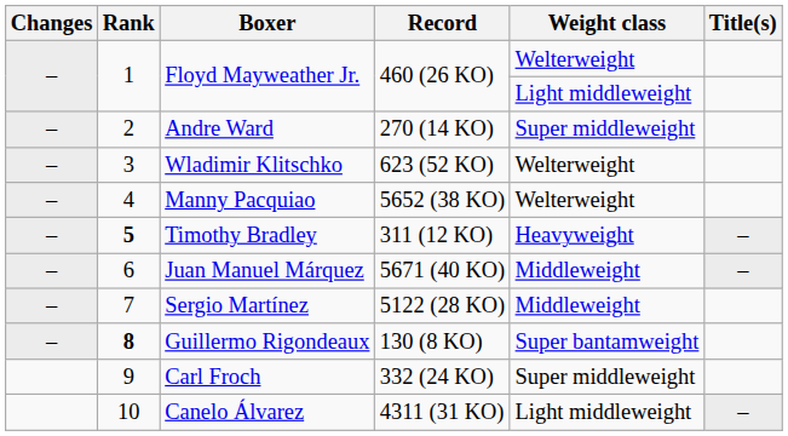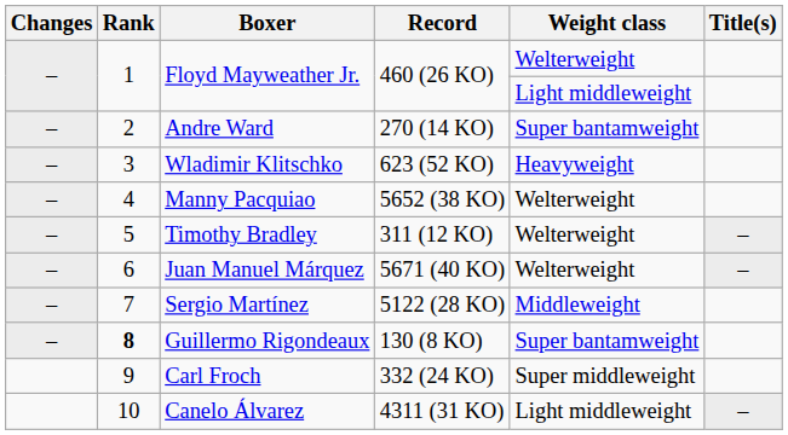 <table class="wikitable ">
 <tr>
 <th>Changes</th>
 <th>Rank</th>
 <th>Boxer</th>
 <th>Record</th>
 <th>Weight class</th>
 <th>Title(s)</th>
 </tr>
 <tr>
 <td rowspan=2 align=center bgcolor=#ECECEC>–</td>
 <td rowspan=2 align=center>1</td>
 <td rowspan=2><a href='#'>Floyd Mayweather Jr.</a></td>
 <td rowspan=2>460 (26 KO)</td>
 <td><a href='#'>Welterweight</a></td>
 <td></td>
 </tr>
 <tr>
 <td><a href='#'>Light middleweight</a></td>
 <td></td>
 </tr>
 <tr>
 <td align=center bgcolor=#ECECEC>–</td>
 <td align=center>2</td>
 <td><a href='#'>Andre Ward</a></td>
 <td>270 (14 KO)</td>
-<td><a href='#'>Super middleweight</a></td>
+<td><a href='#'>Super bantamweight</a></td>
 <td></td>
 </tr>
 <tr>
 <td align=center bgcolor=#ECECEC>–</td>
 <td align=center>3</td>
 <td><a href='#'>Wladimir Klitschko</a></td>
 <td>623 (52 KO)</td>
-<td>Welterweight</td>
+<td><a href='#'>Heavyweight</a></td>
 <td></td>
 </tr>
 <tr>
 <td align=center bgcolor=#ECECEC>–</td>
 <td align=center>4</td>
 <td><a href='#'>Manny Pacquiao</a></td>
 <td>5652 (38 KO)</td>
 <td>Welterweight</td>
 <td></td>
 </tr>
 <tr>
 <td align=center bgcolor=#ECECEC>–</td>
-<td align=center><strong>5</strong></td>
+<td align=center>5</td>
 <td><a href='#'>Timothy Bradley</a></td>
 <td>311 (12 KO)</td>
-<td><a href='#'>Heavyweight</a></td>
+<td>Welterweight</td>
 <td align=center bgcolor=#ECECEC data-sort-value="Z">–</td>
 </tr>
 <tr>
 <td align=center bgcolor=#ECECEC>–</td>
 <td align=center>6</td>
 <td><a href='#'>Juan Manuel Márquez</a></td>
 <td>5671 (40 KO)</td>
-<td><a href='#'>Middleweight</a></td>
+<td>Welterweight</td>
 <td align=center bgcolor=#ECECEC data-sort-value="Z">–</td>
 </tr>
 <tr>
 <td align=center bgcolor=#ECECEC>–</td>
 <td align=center>7</td>
 <td><a href='#'>Sergio Martínez</a></td>
 <td>5122 (28 KO)</td>
 <td><a href='#'>Middleweight</a></td>
 <td></td>
 </tr>
 <tr>
 <td align=center bgcolor=#ECECEC>–</td>
 <td align=center><strong>8</strong></td>
 <td><a href='#'>Guillermo Rigondeaux</a></td>
 <td>130 (8 KO)</td>
 <td><a href='#'>Super bantamweight</a></td>
 <td></td>
 </tr>
 <tr>
 <td align=center></td>
 <td align=center>9</td>
 <td><a href='#'>Carl Froch</a></td>
 <td>332 (24 KO)</td>
 <td>Super middleweight</td>
 <td></td>
 </tr>
 <tr>
 <td align=center></td>
 <td align=center>10</td>
 <td><a href='#'>Canelo Álvarez</a></td>
 <td>4311 (31 KO)</td>
 <td>Light middleweight</td>
 <td align=center bgcolor=#ECECEC data-sort-value="Z">–</td>
 </tr>
 </table>
